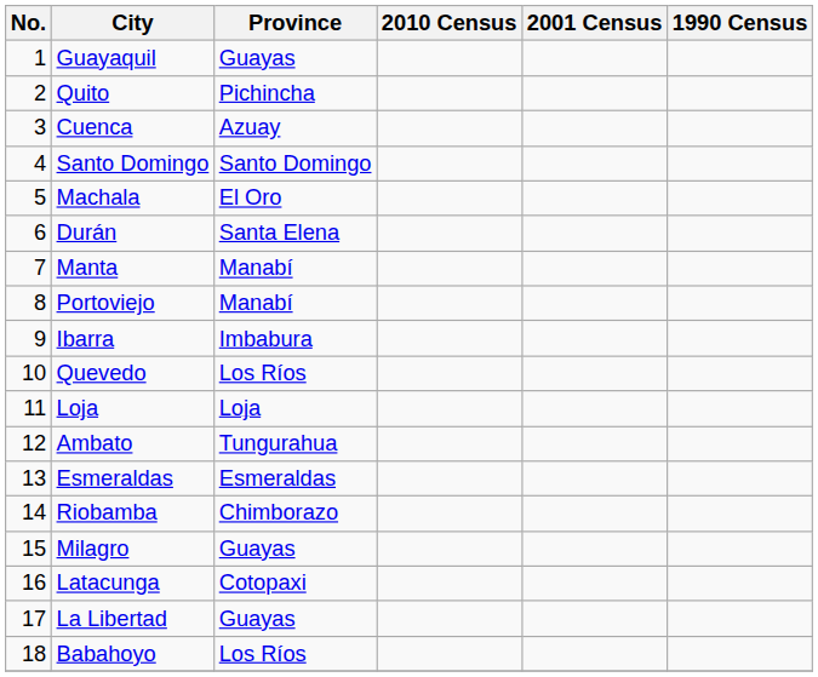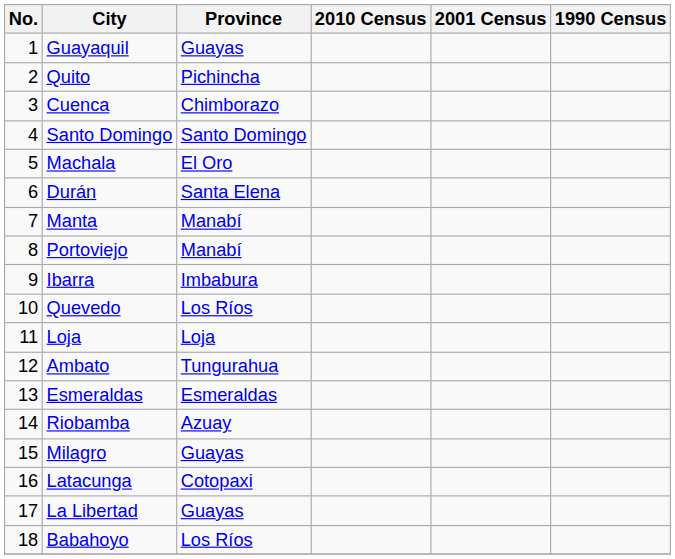 <table class="sortable wikitable" style="text-align:right;">
 <tr>
 <th>No.</th>
 <th>City</th>
 <th>Province</th>
 <th>2010 Census</th>
 <th>2001 Census</th>
 <th>1990 Census</th>
 </tr>
 <tr>
 <td>1</td>
 <td align="left"><a href='#'>Guayaquil</a></td>
 <td align="left"><a href='#'>Guayas</a></td>
 <td align="right"></td>
 <td align="right"></td>
 <td align="right"></td>
 </tr>
 <tr>
 <td>2</td>
 <td align="left"><a href='#'>Quito</a></td>
 <td align="left"><a href='#'>Pichincha</a></td>
 <td align="right"></td>
 <td align="right"></td>
 <td align="right"></td>
 </tr>
 <tr>
 <td>3</td>
 <td align="left"><a href='#'>Cuenca</a></td>
-<td align="left"><a href='#'>Azuay</a></td>
+<td align="left"><a href='#'>Chimborazo</a></td>
 <td align="right"></td>
 <td align="right"></td>
 <td align="right"></td>
 </tr>
 <tr>
 <td>4</td>
 <td align="left"><a href='#'>Santo Domingo</a></td>
 <td align="left"><a href='#'>Santo Domingo</a></td>
 <td align="right"></td>
 <td align="right"></td>
 <td align="right"></td>
 </tr>
 <tr>
 <td>5</td>
 <td align="left"><a href='#'>Machala</a></td>
 <td align="left"><a href='#'>El Oro</a></td>
 <td align="right"></td>
 <td align="right"></td>
 <td align="right"></td>
 </tr>
 <tr>
 <td>6</td>
 <td align="left"><a href='#'>Durán</a></td>
 <td align="left"><a href='#'>Santa Elena</a></td>
 <td align="right"></td>
 <td align="right"></td>
 <td align="right"></td>
 </tr>
 <tr>
 <td>7</td>
 <td align="left"><a href='#'>Manta</a></td>
 <td align="left"><a href='#'>Manabí</a></td>
 <td align="right"></td>
 <td align="right"></td>
 <td align="right"></td>
 </tr>
 <tr>
 <td>8</td>
 <td align="left"><a href='#'>Portoviejo</a></td>
 <td align="left"><a href='#'>Manabí</a></td>
 <td align="right"></td>
 <td align="right"></td>
 <td align="right"></td>
 </tr>
 <tr>
 <td>9</td>
 <td align="left"><a href='#'>Ibarra</a></td>
 <td align="left"><a href='#'>Imbabura</a></td>
 <td align="right"></td>
 <td align="right"></td>
 <td align="right"></td>
 </tr>
 <tr>
 <td>10</td>
 <td align="left"><a href='#'>Quevedo</a></td>
 <td align="left"><a href='#'>Los Ríos</a></td>
 <td align="right"></td>
 <td align="right"></td>
 <td align="right"></td>
 </tr>
 <tr>
 <td>11</td>
 <td align="left"><a href='#'>Loja</a></td>
 <td align="left"><a href='#'>Loja</a></td>
 <td align="right"></td>
 <td align="right"></td>
 <td align="right"></td>
 </tr>
 <tr>
 <td>12</td>
 <td align="left"><a href='#'>Ambato</a></td>
 <td align="left"><a href='#'>Tungurahua</a></td>
 <td align="right"></td>
 <td align="right"></td>
 <td align="right"></td>
 </tr>
 <tr>
 <td>13</td>
 <td align="left"><a href='#'>Esmeraldas</a></td>
 <td align="left"><a href='#'>Esmeraldas</a></td>
 <td align="right"></td>
 <td align="right"></td>
 <td align="right"></td>
 </tr>
 <tr>
 <td>14</td>
 <td align="left"><a href='#'>Riobamba</a></td>
-<td align="left"><a href='#'>Chimborazo</a></td>
+<td align="left"><a href='#'>Azuay</a></td>
 <td align="right"></td>
 <td align="right"></td>
 <td align="right"></td>
 </tr>
 <tr>
 <td>15</td>
 <td align="left"><a href='#'>Milagro</a></td>
 <td align="left"><a href='#'>Guayas</a></td>
 <td align="right"></td>
 <td></td>
 <td></td>
 </tr>
 <tr>
 <td>16</td>
 <td align="left"><a href='#'>Latacunga</a></td>
 <td align="left"><a href='#'>Cotopaxi</a></td>
 <td align="right"></td>
 <td></td>
 <td></td>
 </tr>
 <tr>
 <td>17</td>
 <td align="left"><a href='#'>La Libertad</a></td>
 <td align="left"><a href='#'>Guayas</a></td>
 <td align="right"></td>
 <td></td>
 <td></td>
 </tr>
 <tr>
 <td>18</td>
 <td align="left"><a href='#'>Babahoyo</a></td>
 <td align="left"><a href='#'>Los Ríos</a></td>
 <td align="right"></td>
 <td></td>
 <td></td>
 </tr>
 <tr>
 </tr>
 </table>
